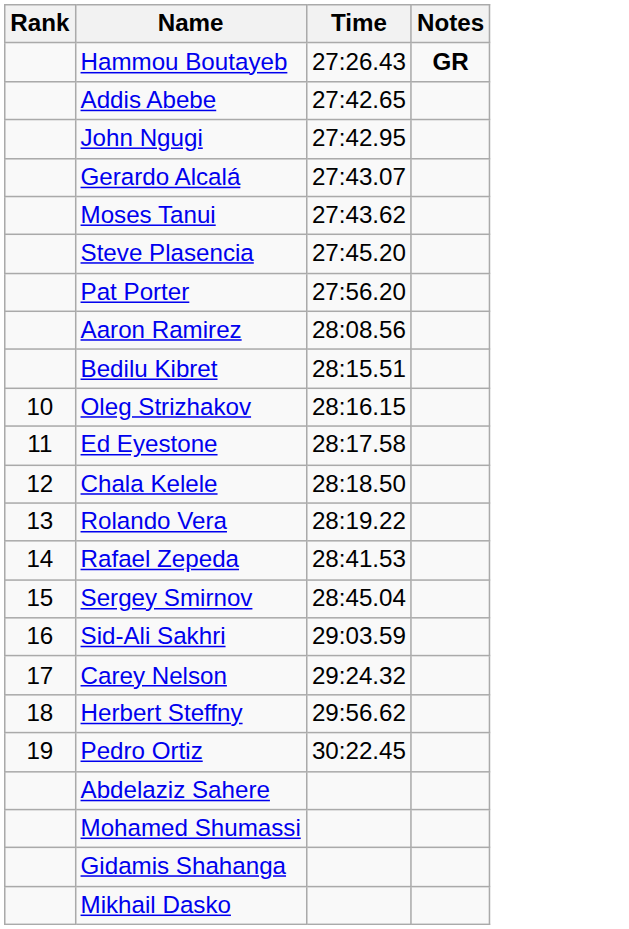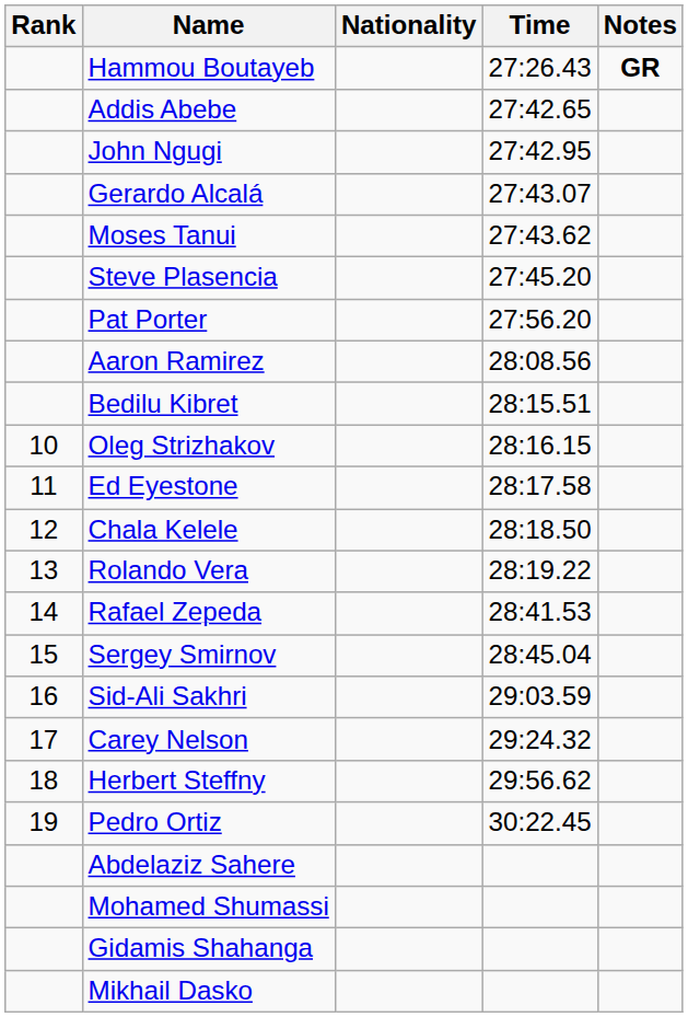 <table class="wikitable sortable" style="text-align:center">
 <tr>
 <th>Rank</th>
 <th>Name</th>
+<th>Nationality</th>
 <th>Time</th>
 <th>Notes</th>
 </tr>
 <tr>
 <td></td>
 <td align=left><a href='#'>Hammou Boutayeb</a></td>
+<td align=left></td>
 <td>27:26.43</td>
 <td><strong>GR</strong></td>
 </tr>
 <tr>
 <td></td>
 <td align=left><a href='#'>Addis Abebe</a></td>
+<td align=left></td>
 <td>27:42.65</td>
 <td></td>
 </tr>
 <tr>
 <td></td>
 <td align=left><a href='#'>John Ngugi</a></td>
+<td align=left></td>
 <td>27:42.95</td>
 <td></td>
 </tr>
 <tr>
 <td></td>
 <td align=left><a href='#'>Gerardo Alcalá</a></td>
+<td align=left></td>
 <td>27:43.07</td>
 <td></td>
 </tr>
 <tr>
 <td></td>
 <td align=left><a href='#'>Moses Tanui</a></td>
+<td align=left></td>
 <td>27:43.62</td>
 <td></td>
 </tr>
 <tr>
 <td></td>
 <td align=left><a href='#'>Steve Plasencia</a></td>
+<td align=left></td>
 <td>27:45.20</td>
 <td></td>
 </tr>
 <tr>
 <td></td>
 <td align=left><a href='#'>Pat Porter</a></td>
+<td align=left></td>
 <td>27:56.20</td>
 <td></td>
 </tr>
 <tr>
 <td></td>
 <td align=left><a href='#'>Aaron Ramirez</a></td>
+<td align=left></td>
 <td>28:08.56</td>
 <td></td>
 </tr>
 <tr>
 <td></td>
 <td align=left><a href='#'>Bedilu Kibret</a></td>
+<td align=left></td>
 <td>28:15.51</td>
 <td></td>
 </tr>
 <tr>
 <td>10</td>
 <td align=left><a href='#'>Oleg Strizhakov</a></td>
+<td align=left></td>
 <td>28:16.15</td>
 <td></td>
 </tr>
 <tr>
 <td>11</td>
 <td align=left><a href='#'>Ed Eyestone</a></td>
+<td align=left></td>
 <td>28:17.58</td>
 <td></td>
 </tr>
 <tr>
 <td>12</td>
 <td align=left><a href='#'>Chala Kelele</a></td>
+<td align=left></td>
 <td>28:18.50</td>
 <td></td>
 </tr>
 <tr>
 <td>13</td>
 <td align=left><a href='#'>Rolando Vera</a></td>
+<td align=left></td>
 <td>28:19.22</td>
 <td></td>
 </tr>
 <tr>
 <td>14</td>
 <td align=left><a href='#'>Rafael Zepeda</a></td>
+<td align=left></td>
 <td>28:41.53</td>
 <td></td>
 </tr>
 <tr>
 <td>15</td>
 <td align=left><a href='#'>Sergey Smirnov</a></td>
+<td align=left></td>
 <td>28:45.04</td>
 <td></td>
 </tr>
 <tr>
 <td>16</td>
 <td align=left><a href='#'>Sid-Ali Sakhri</a></td>
+<td align=left></td>
 <td>29:03.59</td>
 <td></td>
 </tr>
 <tr>
 <td>17</td>
 <td align=left><a href='#'>Carey Nelson</a></td>
+<td align=left></td>
 <td>29:24.32</td>
 <td></td>
 </tr>
 <tr>
 <td>18</td>
 <td align=left><a href='#'>Herbert Steffny</a></td>
+<td align=left></td>
 <td>29:56.62</td>
 <td></td>
 </tr>
 <tr>
 <td>19</td>
 <td align=left><a href='#'>Pedro Ortiz</a></td>
+<td align=left></td>
 <td>30:22.45</td>
 <td></td>
 </tr>
 <tr>
 <td></td>
 <td align=left><a href='#'>Abdelaziz Sahere</a></td>
+<td align=left></td>
 <td></td>
 <td></td>
 </tr>
 <tr>
 <td></td>
 <td align=left><a href='#'>Mohamed Shumassi</a></td>
+<td align=left></td>
 <td></td>
 <td></td>
 </tr>
 <tr>
 <td></td>
 <td align=left><a href='#'>Gidamis Shahanga</a></td>
+<td align=left></td>
 <td></td>
 <td></td>
 </tr>
 <tr>
 <td></td>
 <td align=left><a href='#'>Mikhail Dasko</a></td>
+<td align=left></td>
 <td></td>
 <td></td>
 </tr>
 </table>
